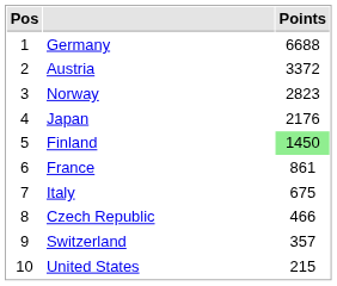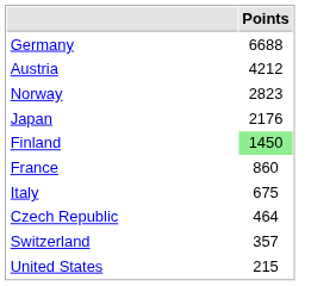 <table cellspacing="1" cellpadding="3" style="border:1px solid #AAAAAA;font-size:86%">
 <tr bgcolor="#E4E4E4">
-<th style="border-bottom:1px solid #AAAAAA" width=10>Pos</th>
 <th style="border-bottom:1px solid #AAAAAA" width=200></th>
 <th style="border-bottom:1px solid #AAAAAA" width=20>Points</th>
 </tr>
 <tr align=center>
-<td>1</td>
 <td align=left> <a href='#'>Germany</a></td>
 <td>6688</td>
 </tr>
 <tr align=center>
-<td>2</td>
 <td align=left> <a href='#'>Austria</a></td>
-<td>3372</td>
+<td>4212</td>
 </tr>
 <tr align=center>
-<td>3</td>
 <td align=left> <a href='#'>Norway</a></td>
 <td>2823</td>
 </tr>
 <tr align=center>
-<td>4</td>
 <td align=left> <a href='#'>Japan</a></td>
 <td>2176</td>
 </tr>
 <tr align=center>
-<td>5</td>
 <td align=left> <a href='#'>Finland</a></td>
 <td style="background: lightgreen;">1450</td>
 </tr>
 <tr align=center>
-<td>6</td>
 <td align=left> <a href='#'>France</a></td>
-<td>861</td>
+<td>860</td>
 </tr>
 <tr align=center>
-<td>7</td>
 <td align=left> <a href='#'>Italy</a></td>
 <td>675</td>
 </tr>
 <tr align=center>
-<td>8</td>
 <td align=left> <a href='#'>Czech Republic</a></td>
-<td>466</td>
+<td>464</td>
 </tr>
 <tr align=center>
-<td>9</td>
 <td align=left> <a href='#'>Switzerland</a></td>
 <td>357</td>
 </tr>
 <tr align=center>
-<td>10</td>
 <td align=left> <a href='#'>United States</a></td>
 <td>215</td>
 </tr>
 </table>
